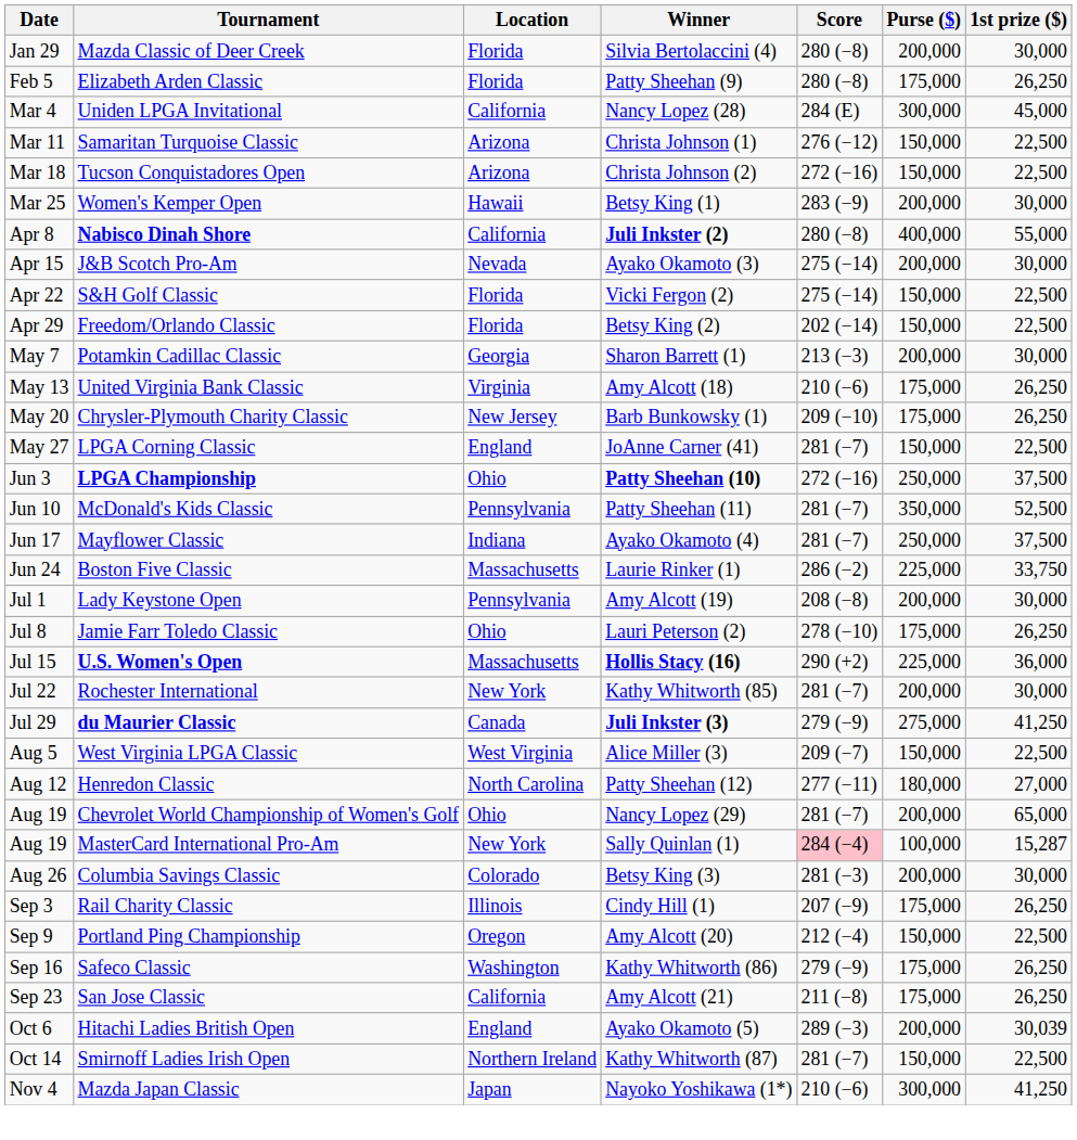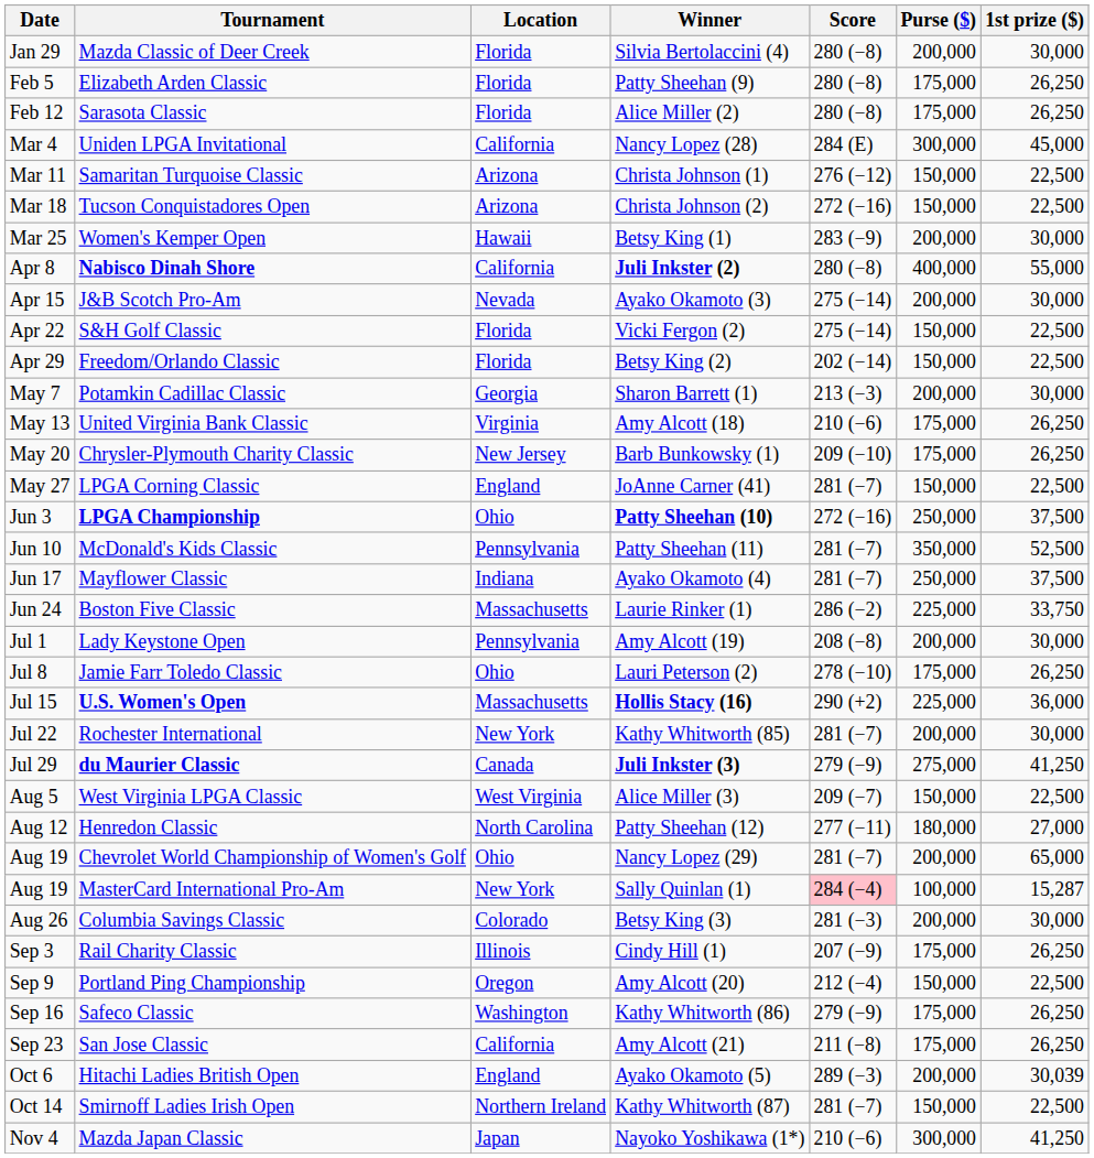 <table class=wikitable>
 <tr>
 <th>Date</th>
 <th>Tournament</th>
 <th>Location</th>
 <th>Winner</th>
 <th>Score</th>
 <th>Purse (<a href='#'>$</a>)</th>
 <th>1st prize ($)</th>
 </tr>
 <tr>
 <td>Jan 29</td>
 <td><a href='#'>Mazda Classic of Deer Creek</a></td>
 <td><a href='#'>Florida</a></td>
 <td> <a href='#'>Silvia Bertolaccini</a> (4)</td>
 <td>280 (−8)</td>
 <td align=right>200,000</td>
 <td align=right>30,000</td>
 </tr>
 <tr>
 <td>Feb 5</td>
 <td><a href='#'>Elizabeth Arden Classic</a></td>
 <td><a href='#'>Florida</a></td>
 <td> <a href='#'>Patty Sheehan</a> (9)</td>
+<td>280 (−8)</td>
+<td align=right>175,000</td>
+<td align=right>26,250</td>
+</tr>
+<tr>
+<td>Feb 12</td>
+<td><a href='#'>Sarasota Classic</a></td>
+<td><a href='#'>Florida</a></td>
+<td> <a href='#'>Alice Miller</a> (2)</td>
 <td>280 (−8)</td>
 <td align=right>175,000</td>
 <td align=right>26,250</td>
 </tr>
 <tr>
 <td>Mar 4</td>
 <td><a href='#'>Uniden LPGA Invitational</a></td>
 <td><a href='#'>California</a></td>
 <td> <a href='#'>Nancy Lopez</a> (28)</td>
 <td>284 (E)</td>
 <td align=right>300,000</td>
 <td align=right>45,000</td>
 </tr>
 <tr>
 <td>Mar 11</td>
 <td><a href='#'>Samaritan Turquoise Classic</a></td>
 <td><a href='#'>Arizona</a></td>
 <td> <a href='#'>Christa Johnson</a> (1)</td>
 <td>276 (−12)</td>
 <td align=right>150,000</td>
 <td align=right>22,500</td>
 </tr>
 <tr>
 <td>Mar 18</td>
 <td><a href='#'>Tucson Conquistadores Open</a></td>
 <td><a href='#'>Arizona</a></td>
 <td> <a href='#'>Christa Johnson</a> (2)</td>
 <td>272 (−16)</td>
 <td align=right>150,000</td>
 <td align=right>22,500</td>
 </tr>
 <tr>
 <td>Mar 25</td>
 <td><a href='#'>Women's Kemper Open</a></td>
 <td><a href='#'>Hawaii</a></td>
 <td> <a href='#'>Betsy King</a> (1)</td>
 <td>283 (−9)</td>
 <td align=right>200,000</td>
 <td align=right>30,000</td>
 </tr>
 <tr>
 <td>Apr 8</td>
 <td><strong><a href='#'>Nabisco Dinah Shore</a></strong></td>
 <td><a href='#'>California</a></td>
 <td> <strong><a href='#'>Juli Inkster</a> (2)</strong></td>
 <td>280 (−8)</td>
 <td align=right>400,000</td>
 <td align=right>55,000</td>
 </tr>
 <tr>
 <td>Apr 15</td>
 <td><a href='#'>J&B Scotch Pro-Am</a></td>
 <td><a href='#'>Nevada</a></td>
 <td> <a href='#'>Ayako Okamoto</a> (3)</td>
 <td>275 (−14)</td>
 <td align=right>200,000</td>
 <td align=right>30,000</td>
 </tr>
 <tr>
 <td>Apr 22</td>
 <td><a href='#'>S&H Golf Classic</a></td>
 <td><a href='#'>Florida</a></td>
 <td> <a href='#'>Vicki Fergon</a> (2)</td>
 <td>275 (−14)</td>
 <td align=right>150,000</td>
 <td align=right>22,500</td>
 </tr>
 <tr>
 <td>Apr 29</td>
 <td><a href='#'>Freedom/Orlando Classic</a></td>
 <td><a href='#'>Florida</a></td>
 <td> <a href='#'>Betsy King</a> (2)</td>
 <td>202 (−14)</td>
 <td align=right>150,000</td>
 <td align=right>22,500</td>
 </tr>
 <tr>
 <td>May 7</td>
 <td><a href='#'>Potamkin Cadillac Classic</a></td>
 <td><a href='#'>Georgia</a></td>
 <td> <a href='#'>Sharon Barrett</a> (1)</td>
 <td>213 (−3)</td>
 <td align=right>200,000</td>
 <td align=right>30,000</td>
 </tr>
 <tr>
 <td>May 13</td>
 <td><a href='#'>United Virginia Bank Classic</a></td>
 <td><a href='#'>Virginia</a></td>
 <td> <a href='#'>Amy Alcott</a> (18)</td>
 <td>210 (−6)</td>
 <td align=right>175,000</td>
 <td align=right>26,250</td>
 </tr>
 <tr>
 <td>May 20</td>
 <td><a href='#'>Chrysler-Plymouth Charity Classic</a></td>
 <td><a href='#'>New Jersey</a></td>
 <td> <a href='#'>Barb Bunkowsky</a> (1)</td>
 <td>209 (−10)</td>
 <td align=right>175,000</td>
 <td align=right>26,250</td>
 </tr>
 <tr>
 <td>May 27</td>
 <td><a href='#'>LPGA Corning Classic</a></td>
 <td><a href='#'>England</a></td>
 <td> <a href='#'>JoAnne Carner</a> (41)</td>
 <td>281 (−7)</td>
 <td align=right>150,000</td>
 <td align=right>22,500</td>
 </tr>
 <tr>
 <td>Jun 3</td>
 <td><strong><a href='#'>LPGA Championship</a></strong></td>
 <td><a href='#'>Ohio</a></td>
 <td> <strong><a href='#'>Patty Sheehan</a> (10)</strong></td>
 <td>272 (−16)</td>
 <td align=right>250,000</td>
 <td align=right>37,500</td>
 </tr>
 <tr>
 <td>Jun 10</td>
 <td><a href='#'>McDonald's Kids Classic</a></td>
 <td><a href='#'>Pennsylvania</a></td>
 <td> <a href='#'>Patty Sheehan</a> (11)</td>
 <td>281 (−7)</td>
 <td align=right>350,000</td>
 <td align=right>52,500</td>
 </tr>
 <tr>
 <td>Jun 17</td>
 <td><a href='#'>Mayflower Classic</a></td>
 <td><a href='#'>Indiana</a></td>
 <td> <a href='#'>Ayako Okamoto</a> (4)</td>
 <td>281 (−7)</td>
 <td align=right>250,000</td>
 <td align=right>37,500</td>
 </tr>
 <tr>
 <td>Jun 24</td>
 <td><a href='#'>Boston Five Classic</a></td>
 <td><a href='#'>Massachusetts</a></td>
 <td> <a href='#'>Laurie Rinker</a> (1)</td>
 <td>286 (−2)</td>
 <td align=right>225,000</td>
 <td align=right>33,750</td>
 </tr>
 <tr>
 <td>Jul 1</td>
 <td><a href='#'>Lady Keystone Open</a></td>
 <td><a href='#'>Pennsylvania</a></td>
 <td> <a href='#'>Amy Alcott</a> (19)</td>
 <td>208 (−8)</td>
 <td align=right>200,000</td>
 <td align=right>30,000</td>
 </tr>
 <tr>
 <td>Jul 8</td>
 <td><a href='#'>Jamie Farr Toledo Classic</a></td>
 <td><a href='#'>Ohio</a></td>
 <td> <a href='#'>Lauri Peterson</a> (2)</td>
 <td>278 (−10)</td>
 <td align=right>175,000</td>
 <td align=right>26,250</td>
 </tr>
 <tr>
 <td>Jul 15</td>
 <td><strong><a href='#'>U.S. Women's Open</a></strong></td>
 <td><a href='#'>Massachusetts</a></td>
 <td> <strong><a href='#'>Hollis Stacy</a> (16)</strong></td>
 <td>290 (+2)</td>
 <td align=right>225,000</td>
 <td align=right>36,000</td>
 </tr>
 <tr>
 <td>Jul 22</td>
 <td><a href='#'>Rochester International</a></td>
 <td><a href='#'>New York</a></td>
 <td> <a href='#'>Kathy Whitworth</a> (85)</td>
 <td>281 (−7)</td>
 <td align=right>200,000</td>
 <td align=right>30,000</td>
 </tr>
 <tr>
 <td>Jul 29</td>
 <td><strong><a href='#'>du Maurier Classic</a></strong></td>
 <td><a href='#'>Canada</a></td>
 <td> <strong><a href='#'>Juli Inkster</a> (3)</strong></td>
 <td>279 (−9)</td>
 <td align=right>275,000</td>
 <td align=right>41,250</td>
 </tr>
 <tr>
 <td>Aug 5</td>
 <td><a href='#'>West Virginia LPGA Classic</a></td>
 <td><a href='#'>West Virginia</a></td>
 <td> <a href='#'>Alice Miller</a> (3)</td>
 <td>209 (−7)</td>
 <td align=right>150,000</td>
 <td align=right>22,500</td>
 </tr>
 <tr>
 <td>Aug 12</td>
 <td><a href='#'>Henredon Classic</a></td>
 <td><a href='#'>North Carolina</a></td>
 <td> <a href='#'>Patty Sheehan</a> (12)</td>
 <td>277 (−11)</td>
 <td align=right>180,000</td>
 <td align=right>27,000</td>
 </tr>
 <tr>
 <td>Aug 19</td>
 <td><a href='#'>Chevrolet World Championship of Women's Golf</a></td>
 <td><a href='#'>Ohio</a></td>
 <td> <a href='#'>Nancy Lopez</a> (29)</td>
 <td>281 (−7)</td>
 <td align=right>200,000</td>
 <td align=right>65,000</td>
 </tr>
 <tr>
 <td>Aug 19</td>
 <td><a href='#'>MasterCard International Pro-Am</a></td>
 <td><a href='#'>New York</a></td>
 <td> <a href='#'>Sally Quinlan</a> (1)</td>
 <td style="background: pink;">284 (−4)</td>
 <td align=right>100,000</td>
 <td align=right>15,287</td>
 </tr>
 <tr>
 <td>Aug 26</td>
 <td><a href='#'>Columbia Savings Classic</a></td>
 <td><a href='#'>Colorado</a></td>
 <td> <a href='#'>Betsy King</a> (3)</td>
 <td>281 (−3)</td>
 <td align=right>200,000</td>
 <td align=right>30,000</td>
 </tr>
 <tr>
 <td>Sep 3</td>
 <td><a href='#'>Rail Charity Classic</a></td>
 <td><a href='#'>Illinois</a></td>
 <td> <a href='#'>Cindy Hill</a> (1)</td>
 <td>207 (−9)</td>
 <td align=right>175,000</td>
 <td align=right>26,250</td>
 </tr>
 <tr>
 <td>Sep 9</td>
 <td><a href='#'>Portland Ping Championship</a></td>
 <td><a href='#'>Oregon</a></td>
 <td> <a href='#'>Amy Alcott</a> (20)</td>
 <td>212 (−4)</td>
 <td align=right>150,000</td>
 <td align=right>22,500</td>
 </tr>
 <tr>
 <td>Sep 16</td>
 <td><a href='#'>Safeco Classic</a></td>
 <td><a href='#'>Washington</a></td>
 <td> <a href='#'>Kathy Whitworth</a> (86)</td>
 <td>279 (−9)</td>
 <td align=right>175,000</td>
 <td align=right>26,250</td>
 </tr>
 <tr>
 <td>Sep 23</td>
 <td><a href='#'>San Jose Classic</a></td>
 <td><a href='#'>California</a></td>
 <td> <a href='#'>Amy Alcott</a> (21)</td>
 <td>211 (−8)</td>
 <td align=right>175,000</td>
 <td align=right>26,250</td>
 </tr>
 <tr>
 <td>Oct 6</td>
 <td><a href='#'>Hitachi Ladies British Open</a></td>
 <td><a href='#'>England</a></td>
 <td> <a href='#'>Ayako Okamoto</a> (5)</td>
 <td>289 (−3)</td>
 <td align=right>200,000</td>
 <td align=right>30,039</td>
 </tr>
 <tr>
 <td>Oct 14</td>
 <td><a href='#'>Smirnoff Ladies Irish Open</a></td>
 <td><a href='#'>Northern Ireland</a></td>
 <td> <a href='#'>Kathy Whitworth</a> (87)</td>
 <td>281 (−7)</td>
 <td align=right>150,000</td>
 <td align=right>22,500</td>
 </tr>
 <tr>
 <td>Nov 4</td>
 <td><a href='#'>Mazda Japan Classic</a></td>
 <td><a href='#'>Japan</a></td>
 <td> <a href='#'>Nayoko Yoshikawa</a> (1*)</td>
 <td>210 (−6)</td>
 <td align=right>300,000</td>
 <td align=right>41,250</td>
 </tr>
 </table>
